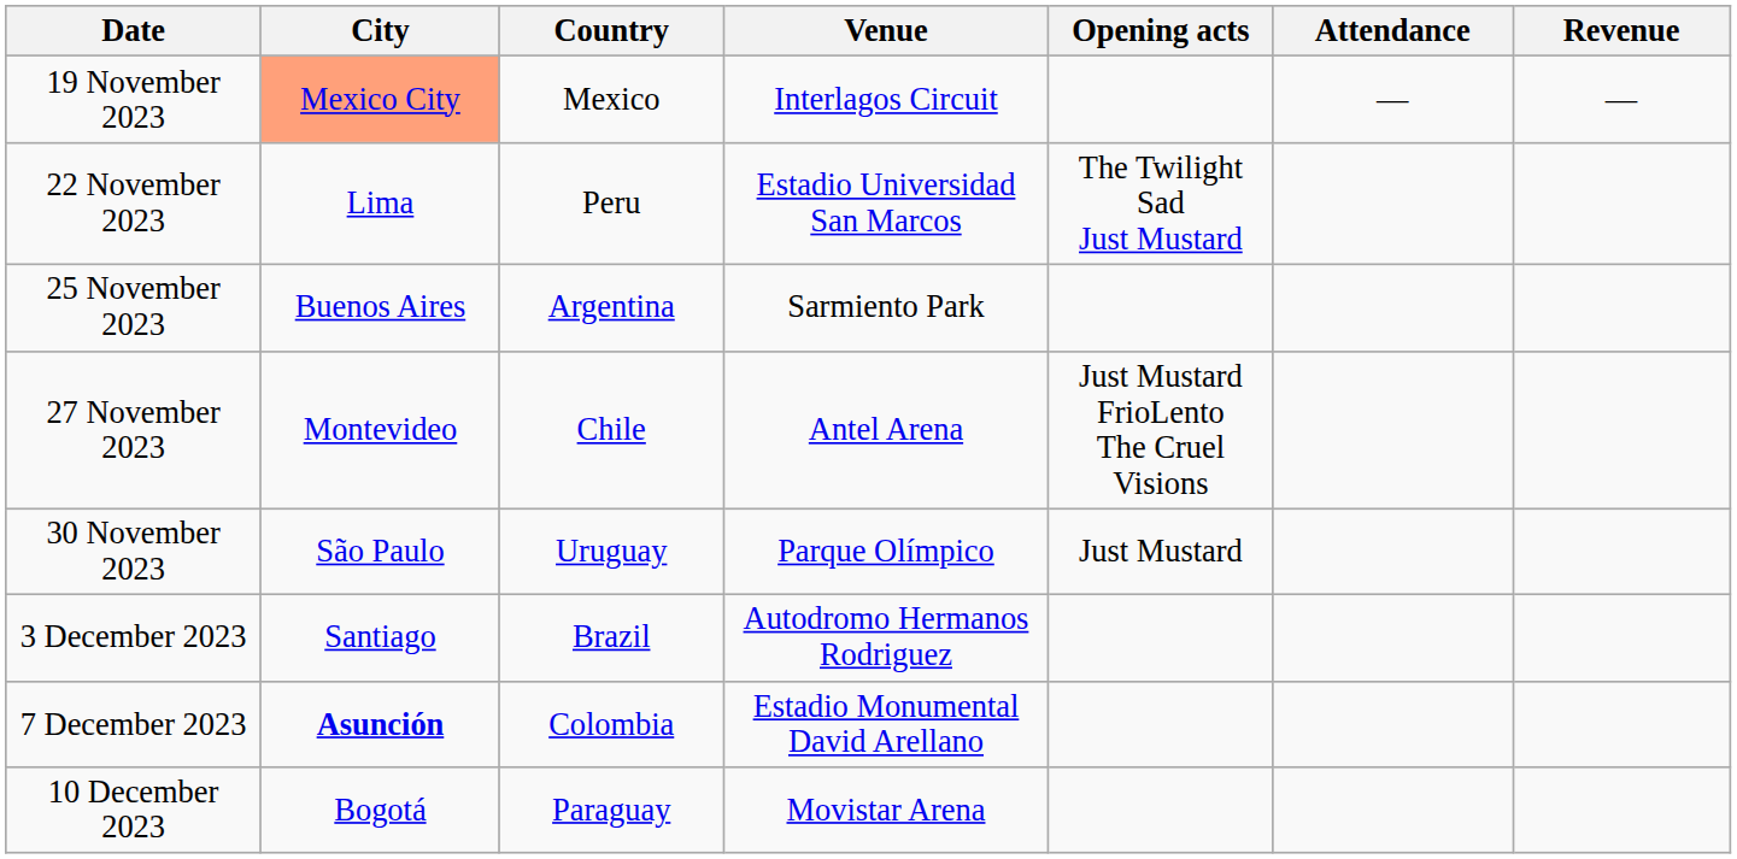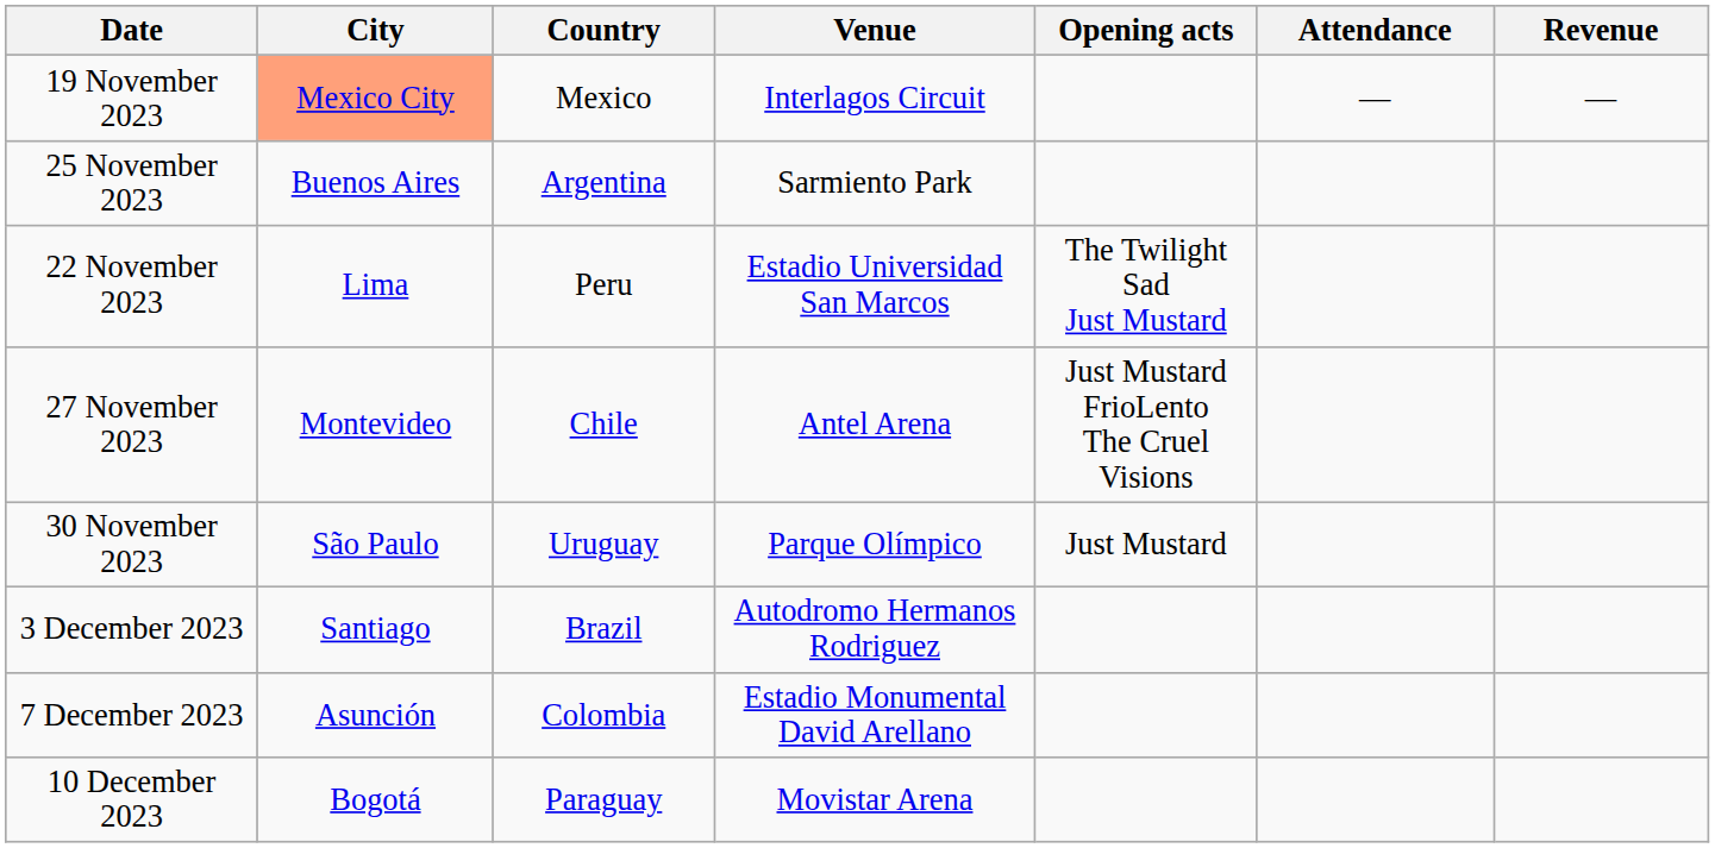 <table class="wikitable plainrowheaders" style="text-align:center;">
 <tr>
 <th scope="col" style="width:12em;">Date</th>
 <th scope="col" style="width:10em;">City</th>
 <th scope="col" style="width:10em;">Country</th>
 <th scope="col" style="width:16em;">Venue</th>
 <th scope="col" style="width:10em;">Opening acts</th>
 <th scope="col" style="width:10em;">Attendance</th>
 <th scope="col" style="width:10em;">Revenue</th>
 </tr>
 <tr>
 <td scope="row" style="text-align:center;">19 November 2023</td>
 <td style="background: lightsalmon;"><a href='#'>Mexico City</a></td>
 <td rowspan="1">Mexico</td>
 <td><a href='#'>Interlagos Circuit</a></td>
 <td></td>
 <td>—</td>
 <td>—</td>
 </tr>
 <tr>
+<td>25 November 2023</td>
+<td><a href='#'>Buenos Aires</a></td>
+<td><a href='#'>Argentina</a></td>
+<td>Sarmiento Park</td>
+<td></td>
+<td></td>
+<td></td>
+</tr>
+<tr>
 <td>22 November 2023</td>
 <td><a href='#'>Lima</a></td>
 <td>Peru</td>
 <td><a href='#'>Estadio Universidad San Marcos</a></td>
 <td>The Twilight Sad <br> <a href='#'>Just Mustard</a></td>
-<td></td>
-<td></td>
-</tr>
-<tr>
-<td>25 November 2023</td>
-<td><a href='#'>Buenos Aires</a></td>
-<td><a href='#'>Argentina</a></td>
-<td>Sarmiento Park</td>
-<td></td>
 <td></td>
 <td></td>
 </tr>
 <tr>
 <td>27 November 2023</td>
 <td><a href='#'>Montevideo</a></td>
 <td><a href='#'>Chile</a></td>
 <td><a href='#'>Antel Arena</a></td>
 <td>Just Mustard <br> FrioLento <br> The Cruel Visions</td>
 <td></td>
 <td></td>
 </tr>
 <tr>
 <td>30 November 2023</td>
 <td><a href='#'>São Paulo</a></td>
 <td><a href='#'>Uruguay</a></td>
 <td><a href='#'>Parque Olímpico</a></td>
 <td>Just Mustard</td>
 <td></td>
 <td></td>
 </tr>
 <tr>
 <td>3 December 2023</td>
 <td><a href='#'>Santiago</a></td>
 <td><a href='#'>Brazil</a></td>
 <td><a href='#'>Autodromo Hermanos Rodriguez</a></td>
 <td></td>
 <td></td>
 <td></td>
 </tr>
 <tr>
 <td>7 December 2023</td>
-<td><strong><a href='#'>Asunción</a></strong></td>
+<td><a href='#'>Asunción</a></td>
 <td><a href='#'>Colombia</a></td>
 <td><a href='#'>Estadio Monumental David Arellano</a></td>
 <td></td>
 <td></td>
 <td></td>
 </tr>
 <tr>
 <td>10 December 2023</td>
 <td><a href='#'>Bogotá</a></td>
 <td><a href='#'>Paraguay</a></td>
 <td><a href='#'>Movistar Arena</a></td>
 <td></td>
 <td></td>
 <td></td>
 </tr>
 </table>
